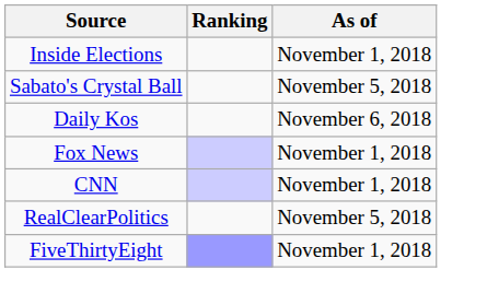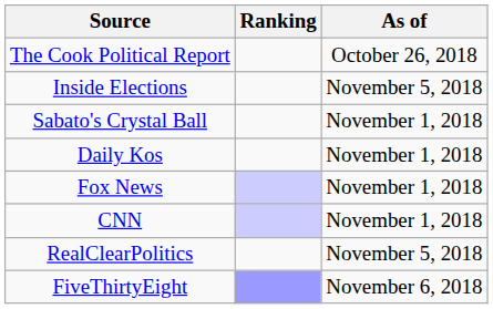 <table class="wikitable" style="text-align:center">
 <tr>
 <th>Source</th>
 <th>Ranking</th>
 <th>As of</th>
 </tr>
 <tr>
+<td><a href='#'>The Cook Political Report</a></td>
+<td></td>
+<td>October 26, 2018</td>
+</tr>
+<tr>
 <td><a href='#'>Inside Elections</a></td>
+<td></td>
+<td>November 5, 2018</td>
+</tr>
+<tr>
+<td><a href='#'>Sabato's Crystal Ball</a></td>
 <td></td>
 <td>November 1, 2018</td>
 </tr>
 <tr>
-<td><a href='#'>Sabato's Crystal Ball</a></td>
-<td></td>
-<td>November 5, 2018</td>
-</tr>
-<tr>
 <td><a href='#'>Daily Kos</a></td>
 <td></td>
-<td>November 6, 2018</td>
+<td>November 1, 2018</td>
 </tr>
 <tr>
 <td><a href='#'>Fox News</a></td>
 <td style="background:#ccf"></td>
 <td>November 1, 2018</td>
 </tr>
 <tr>
 <td><a href='#'>CNN</a></td>
 <td style="background:#ccf"></td>
 <td>November 1, 2018</td>
 </tr>
 <tr>
 <td><a href='#'>RealClearPolitics</a></td>
 <td></td>
 <td>November 5, 2018</td>
 </tr>
 <tr>
 <td><a href='#'>FiveThirtyEight</a></td>
 <td style="background:#99f"></td>
-<td>November 1, 2018</td>
+<td>November 6, 2018</td>
 </tr>
 </table>
